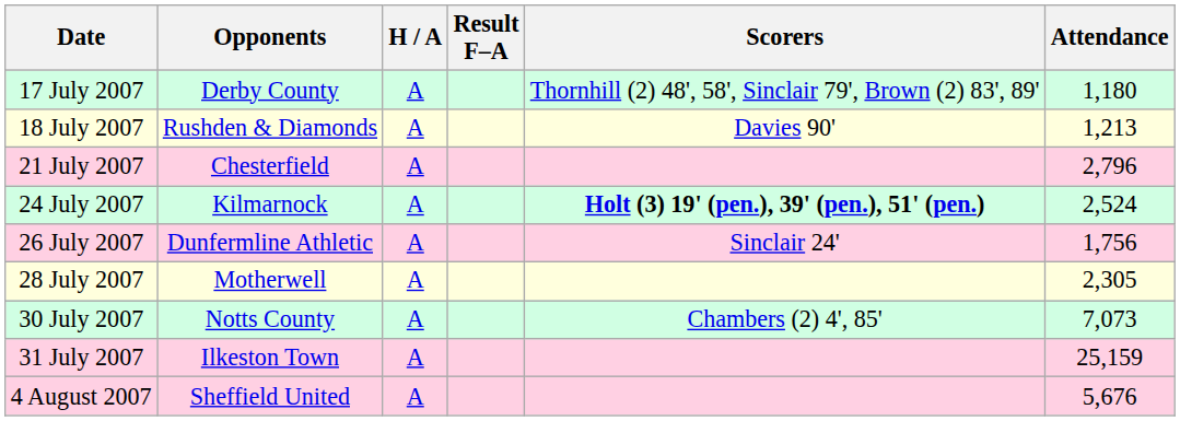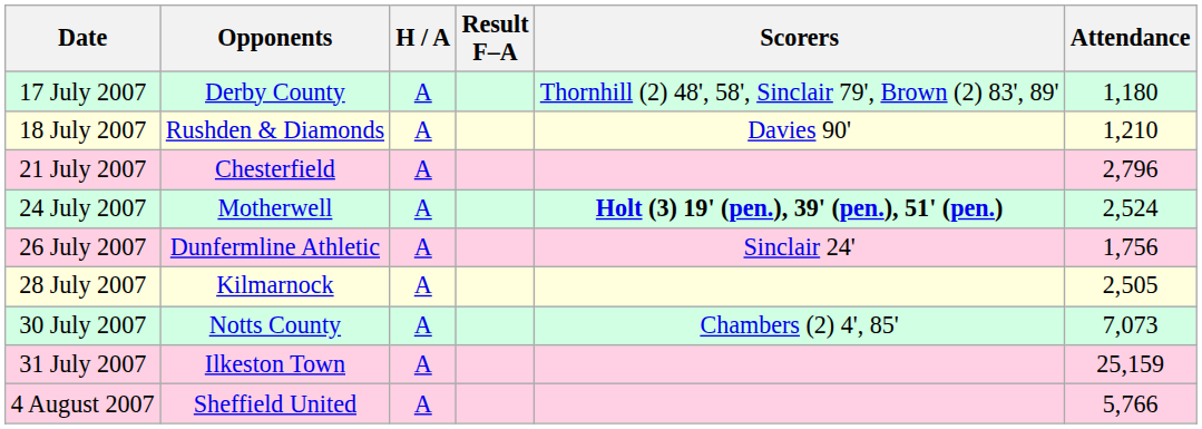 <table class="wikitable" style="text-align:center;">
 <tr>
 <th>Date</th>
 <th>Opponents</th>
 <th>H / A</th>
 <th>Result<br>F–A</th>
 <th>Scorers</th>
 <th>Attendance</th>
 </tr>
 <tr bgcolor="#d0ffe3">
 <td>17 July 2007</td>
 <td><a href='#'>Derby County</a></td>
 <td><a href='#'>A</a></td>
 <td></td>
 <td><a href='#'>Thornhill</a> (2) 48', 58', <a href='#'>Sinclair</a> 79', <a href='#'>Brown</a> (2) 83', 89'</td>
 <td>1,180</td>
 </tr>
 <tr bgcolor="#ffffdd">
 <td>18 July 2007</td>
 <td><a href='#'>Rushden & Diamonds</a></td>
 <td><a href='#'>A</a></td>
 <td></td>
 <td><a href='#'>Davies</a> 90'</td>
-<td>1,213</td>
+<td>1,210</td>
 </tr>
 <tr bgcolor="#ffd0e3">
 <td>21 July 2007</td>
 <td><a href='#'>Chesterfield</a></td>
 <td><a href='#'>A</a></td>
 <td></td>
 <td></td>
 <td>2,796</td>
 </tr>
 <tr bgcolor="#d0ffe3">
 <td>24 July 2007</td>
-<td> <a href='#'>Kilmarnock</a></td>
+<td> <a href='#'>Motherwell</a></td>
 <td><a href='#'>A</a></td>
 <td></td>
 <td><strong><a href='#'>Holt</a> (3) 19' (<a href='#'>pen.</a>), 39' (<a href='#'>pen.</a>), 51' (<a href='#'>pen.</a>)</strong></td>
 <td>2,524</td>
 </tr>
 <tr bgcolor="#ffd0e3">
 <td>26 July 2007</td>
 <td> <a href='#'>Dunfermline Athletic</a></td>
 <td><a href='#'>A</a></td>
 <td></td>
 <td><a href='#'>Sinclair</a> 24'</td>
 <td>1,756</td>
 </tr>
 <tr bgcolor="#ffffdd">
 <td>28 July 2007</td>
-<td> <a href='#'>Motherwell</a></td>
+<td> <a href='#'>Kilmarnock</a></td>
 <td><a href='#'>A</a></td>
 <td></td>
 <td></td>
-<td>2,305</td>
+<td>2,505</td>
 </tr>
 <tr bgcolor="#d0ffe3">
 <td>30 July 2007</td>
 <td><a href='#'>Notts County</a></td>
 <td><a href='#'>A</a></td>
 <td></td>
 <td><a href='#'>Chambers</a> (2) 4', 85'</td>
 <td>7,073</td>
 </tr>
 <tr bgcolor="#ffd0e3">
 <td>31 July 2007</td>
 <td><a href='#'>Ilkeston Town</a></td>
 <td><a href='#'>A</a></td>
 <td></td>
 <td></td>
 <td>25,159</td>
 </tr>
 <tr bgcolor="#ffd0e3">
 <td>4 August 2007</td>
 <td><a href='#'>Sheffield United</a></td>
 <td><a href='#'>A</a></td>
 <td></td>
 <td></td>
-<td>5,676</td>
+<td>5,766</td>
 </tr>
 </table>
